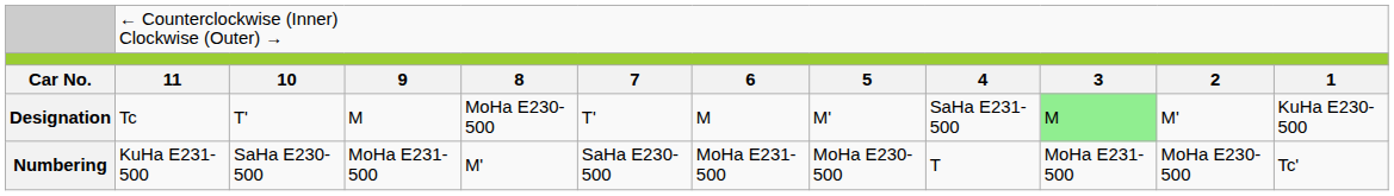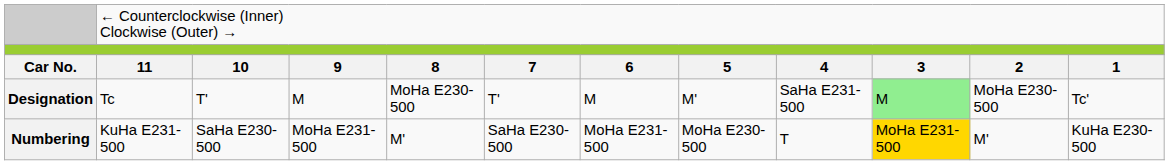 <table class="wikitable">
 <tr>
 <td style="background-color:#ccc;"> </td>
 <td colspan="11"><div>← Counterclockwise (Inner)</div><div>Clockwise (Outer) →</div></td>
 </tr>
 <tr style="line-height: 10px; background-color: #9ACD32;">
 <td colspan="12" style="padding:0; border:0;"> </td>
 </tr>
 <tr>
 <th>Car No.</th>
 <th>11</th>
 <th>10</th>
 <th>9</th>
 <th>8</th>
 <th>7</th>
 <th>6</th>
 <th>5</th>
 <th>4</th>
 <th>3</th>
 <th>2</th>
 <th>1</th>
 </tr>
 <tr>
 <th>Designation</th>
 <td>Tc</td>
 <td>T'</td>
 <td>M</td>
 <td>MoHa E230-500</td>
 <td>T'</td>
 <td>M</td>
 <td>M'</td>
 <td>SaHa E231-500</td>
 <td style="background: lightgreen;">M</td>
-<td>M'</td>
-<td>KuHa E230-500</td>
+<td>MoHa E230-500</td>
+<td>Tc'</td>
 </tr>
 <tr>
 <th>Numbering</th>
 <td>KuHa E231-500</td>
 <td>SaHa E230-500</td>
 <td>MoHa E231-500</td>
 <td>M'</td>
 <td>SaHa E230-500</td>
 <td>MoHa E231-500</td>
 <td>MoHa E230-500</td>
 <td>T</td>
-<td>MoHa E231-500</td>
-<td>MoHa E230-500</td>
-<td>Tc'</td>
+<td style="background: gold;">MoHa E231-500</td>
+<td>M'</td>
+<td>KuHa E230-500</td>
 </tr>
 </table>
